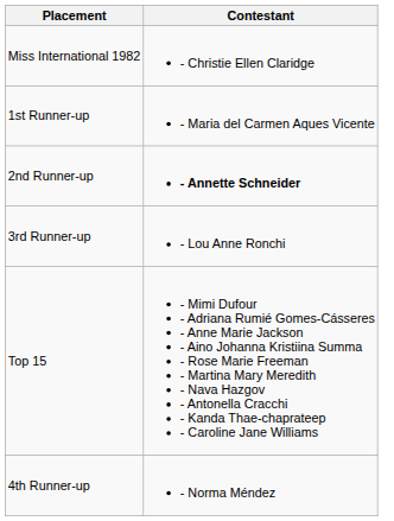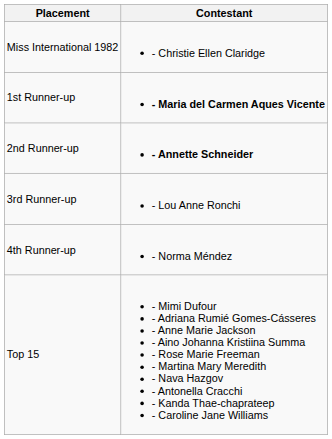 <table class="wikitable sortable" style="font-size:95%;">
 <tr>
 <th>Placement</th>
 <th>Contestant</th>
 </tr>
 <tr>
 <td>Miss International 1982</td>
 <td><br><ul><li> - Christie Ellen Claridge</li></ul></td>
 </tr>
 <tr>
 <td>1st Runner-up</td>
-<td><br><ul><li> - Maria del Carmen Aques Vicente</li></ul></td>
+<td><strong><br><ul><li> - Maria del Carmen Aques Vicente</li></ul></strong></td>
 </tr>
 <tr>
 <td>2nd Runner-up</td>
 <td><strong><br><ul><li> - Annette Schneider</li></ul></strong></td>
 </tr>
 <tr>
 <td>3rd Runner-up</td>
 <td><br><ul><li> - Lou Anne Ronchi</li></ul></td>
 </tr>
 <tr>
+<td>4th Runner-up</td>
+<td><br><ul><li> - Norma Méndez</li></ul></td>
+</tr>
+<tr>
 <td>Top 15</td>
 <td><br><ul><li> - Mimi Dufour</li><li> - Adriana Rumié Gomes-Cásseres</li><li> - Anne Marie Jackson</li><li> - Aino Johanna Kristiina Summa</li><li> - Rose Marie Freeman</li><li> - Martina Mary Meredith</li><li> - Nava Hazgov</li><li> - Antonella Cracchi</li><li> - Kanda Thae-chaprateep</li><li> -  Caroline Jane Williams</li></ul></td>
 </tr>
-<tr>
-<td>4th Runner-up</td>
-<td><br><ul><li> - Norma Méndez</li></ul></td>
-</tr>
 </table>
